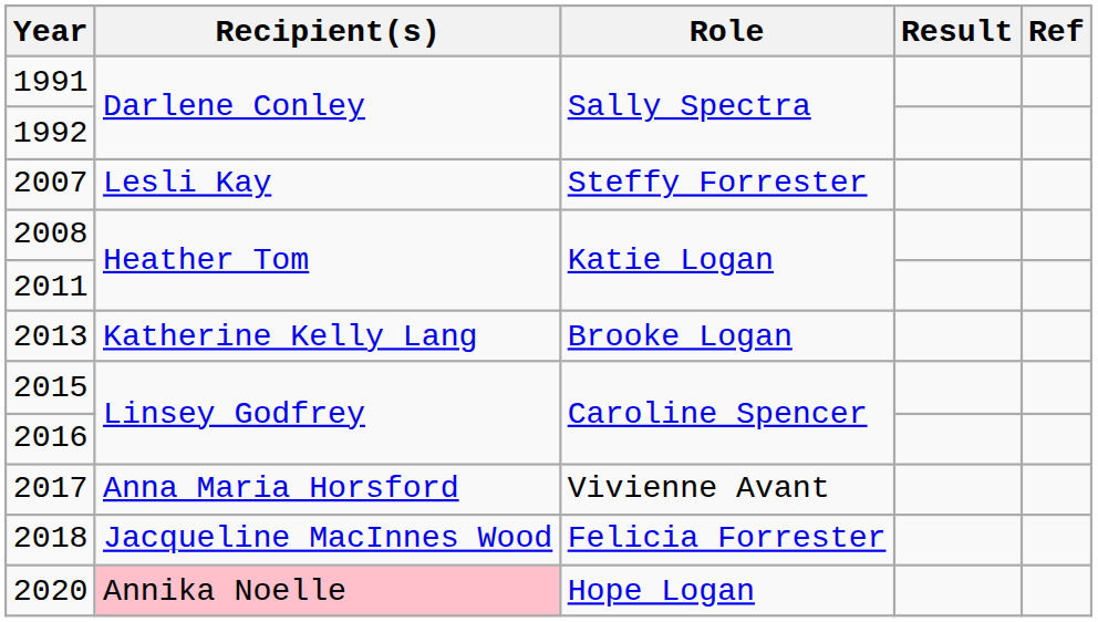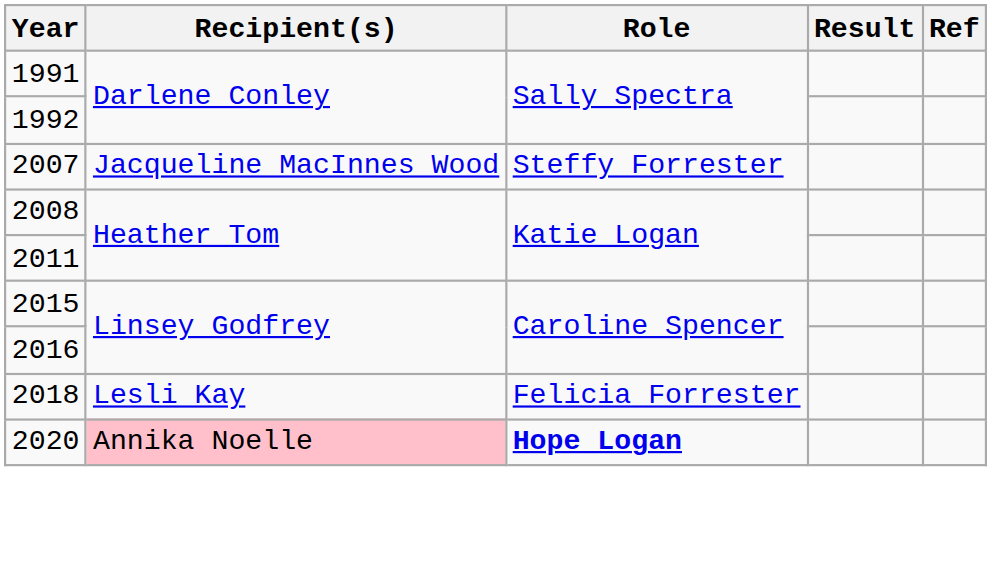 <table class="wikitable">
 <tr>
 <th scope="col">Year</th>
 <th scope="col">Recipient(s)</th>
 <th scope="col">Role</th>
 <th scope="col">Result</th>
 <th scope="col">Ref</th>
 </tr>
 <tr>
 <td>1991</td>
 <td rowspan="2"><a href='#'>Darlene Conley</a></td>
 <td rowspan="2"><a href='#'>Sally Spectra</a></td>
 <td></td>
 <td style="text-align:center;"></td>
 </tr>
 <tr>
 <td>1992</td>
 <td></td>
 <td style="text-align:center;"></td>
 </tr>
 <tr>
 <td>2007</td>
-<td><a href='#'>Lesli Kay</a></td>
+<td><a href='#'>Jacqueline MacInnes Wood</a></td>
 <td><a href='#'>Steffy Forrester</a></td>
 <td></td>
 <td style="text-align:center;"></td>
 </tr>
 <tr>
 <td>2008</td>
 <td rowspan="2"><a href='#'>Heather Tom</a></td>
 <td rowspan="2"><a href='#'>Katie Logan</a></td>
 <td></td>
 <td style="text-align:center;"></td>
 </tr>
 <tr>
 <td>2011</td>
 <td></td>
 <td style="text-align:center;"></td>
 </tr>
 <tr>
-<td>2013</td>
-<td><a href='#'>Katherine Kelly Lang</a></td>
-<td><a href='#'>Brooke Logan</a></td>
-<td></td>
-<td style="text-align:center;"></td>
-</tr>
-<tr>
 <td>2015</td>
 <td rowspan="2"><a href='#'>Linsey Godfrey</a></td>
 <td rowspan="2"><a href='#'>Caroline Spencer</a></td>
 <td></td>
 <td style="text-align:center;"></td>
 </tr>
 <tr>
 <td>2016</td>
 <td></td>
 <td style="text-align:center;"></td>
 </tr>
 <tr>
-<td>2017</td>
-<td><a href='#'>Anna Maria Horsford</a></td>
-<td>Vivienne Avant</td>
-<td></td>
-<td></td>
-</tr>
-<tr>
 <td>2018</td>
-<td><a href='#'>Jacqueline MacInnes Wood</a></td>
+<td><a href='#'>Lesli Kay</a></td>
 <td><a href='#'>Felicia Forrester</a></td>
 <td></td>
 <td style="text-align:center;"></td>
 </tr>
 <tr>
 <td>2020</td>
 <td style="background: pink;">Annika Noelle</td>
-<td><a href='#'>Hope Logan</a></td>
+<td><strong><a href='#'>Hope Logan</a></strong></td>
 <td></td>
 <td></td>
 </tr>
 </table>
